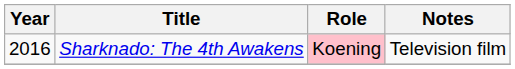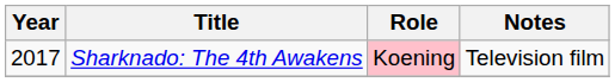 <table class="wikitable sortable">
 <tr>
 <th>Year</th>
 <th>Title</th>
 <th>Role</th>
 <th>Notes</th>
 </tr>
 <tr>
-<td>2016</td>
+<td>2017</td>
 <td><em><a href='#'>Sharknado: The 4th Awakens</a></em></td>
 <td style="background: pink;">Koening</td>
 <td>Television film</td>
 </tr>
 <tr>
 </tr>
 </table>
